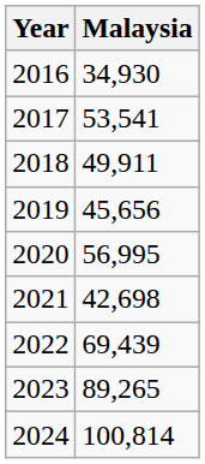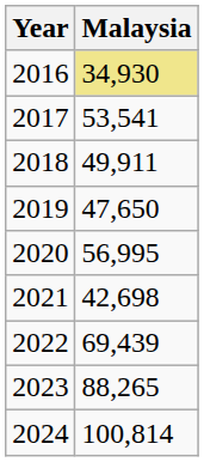 <table class="wikitable">
 <tr>
 <th>Year</th>
 <th>Malaysia</th>
 </tr>
 <tr>
 <td>2016</td>
-<td>34,930</td>
+<td style="background: khaki;">34,930</td>
 </tr>
 <tr>
 <td>2017</td>
 <td>53,541</td>
 </tr>
 <tr>
 <td>2018</td>
 <td>49,911</td>
 </tr>
 <tr>
 <td>2019</td>
-<td>45,656</td>
+<td>47,650</td>
 </tr>
 <tr>
 <td>2020</td>
 <td>56,995</td>
 </tr>
 <tr>
 <td>2021</td>
 <td>42,698</td>
 </tr>
 <tr>
 <td>2022</td>
 <td>69,439</td>
 </tr>
 <tr>
 <td>2023</td>
-<td>89,265</td>
+<td>88,265</td>
 </tr>
 <tr>
 <td>2024</td>
 <td>100,814</td>
 </tr>
 </table>
